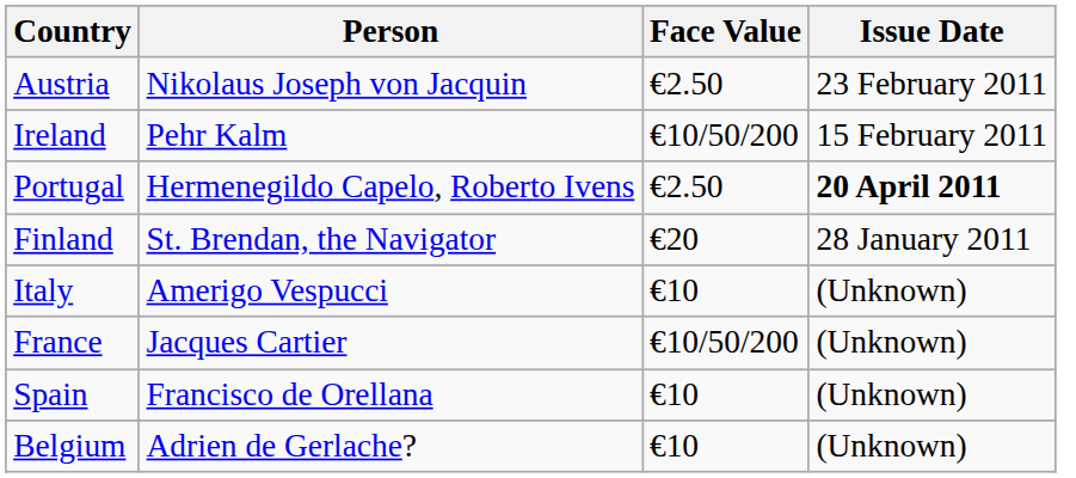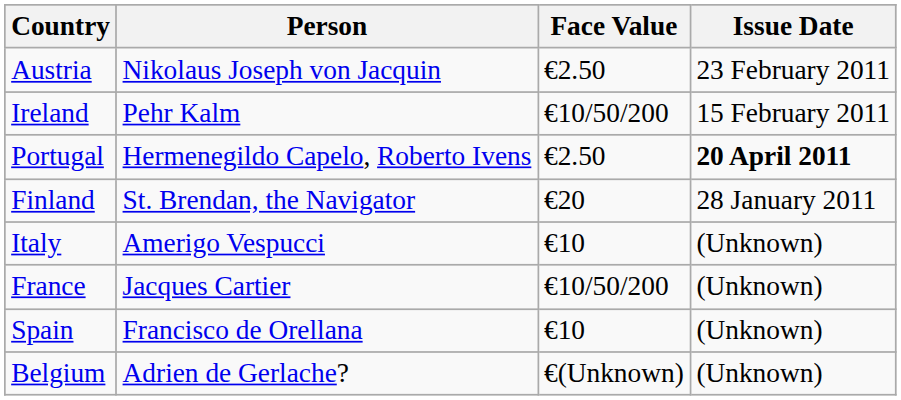 <table class="wikitable" border="1">
 <tr>
 <th>Country</th>
 <th>Person</th>
 <th>Face Value</th>
 <th>Issue Date</th>
 </tr>
 <tr>
 <td><a href='#'>Austria</a></td>
 <td><a href='#'>Nikolaus Joseph von Jacquin</a></td>
 <td>€2.50</td>
 <td>23 February 2011</td>
 </tr>
 <tr>
 <td><a href='#'>Ireland</a></td>
 <td><a href='#'>Pehr Kalm</a></td>
 <td>€10/50/200</td>
 <td>15 February 2011</td>
 </tr>
 <tr>
 <td><a href='#'>Portugal</a></td>
 <td><a href='#'>Hermenegildo Capelo</a>, <a href='#'>Roberto Ivens</a></td>
 <td>€2.50</td>
 <td><strong>20 April 2011</strong></td>
 </tr>
 <tr>
 <td><a href='#'>Finland</a></td>
 <td><a href='#'>St. Brendan, the Navigator</a></td>
 <td>€20</td>
 <td>28 January 2011</td>
 </tr>
 <tr>
 <td><a href='#'>Italy</a></td>
 <td><a href='#'>Amerigo Vespucci</a></td>
 <td>€10</td>
 <td>(Unknown)</td>
 </tr>
 <tr>
 <td><a href='#'>France</a></td>
 <td><a href='#'>Jacques Cartier</a></td>
 <td>€10/50/200</td>
 <td>(Unknown)</td>
 </tr>
 <tr>
 <td><a href='#'>Spain</a></td>
 <td><a href='#'>Francisco de Orellana</a></td>
 <td>€10</td>
 <td>(Unknown)</td>
 </tr>
 <tr>
 <td><a href='#'>Belgium</a></td>
 <td><a href='#'>Adrien de Gerlache</a>?</td>
-<td>€10</td>
+<td>€(Unknown)</td>
 <td>(Unknown)</td>
 </tr>
 </table>
